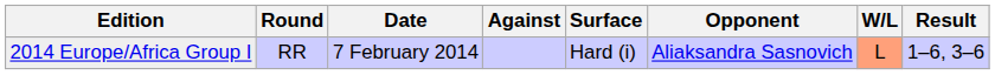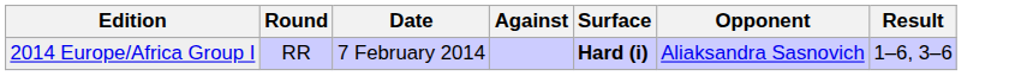 <table class="wikitable" style="font-size:97%;">
 <tr>
 <th>Edition</th>
 <th>Round</th>
 <th>Date</th>
 <th>Against</th>
 <th>Surface</th>
 <th>Opponent</th>
-<th>W/L</th>
 <th>Result</th>
 </tr>
 <tr bgcolor="#CCCCFF">
 <td bgcolor=#efefef><a href='#'>2014 Europe/Africa Group I</a></td>
 <td align=center>RR</td>
 <td>7 February 2014</td>
 <td></td>
-<td>Hard (i)</td>
+<td><strong>Hard (i)</strong></td>
 <td> <a href='#'>Aliaksandra Sasnovich</a></td>
-<td bgcolor=#FFA07A align=center>L</td>
 <td>1–6, 3–6</td>
 </tr>
 </table>
